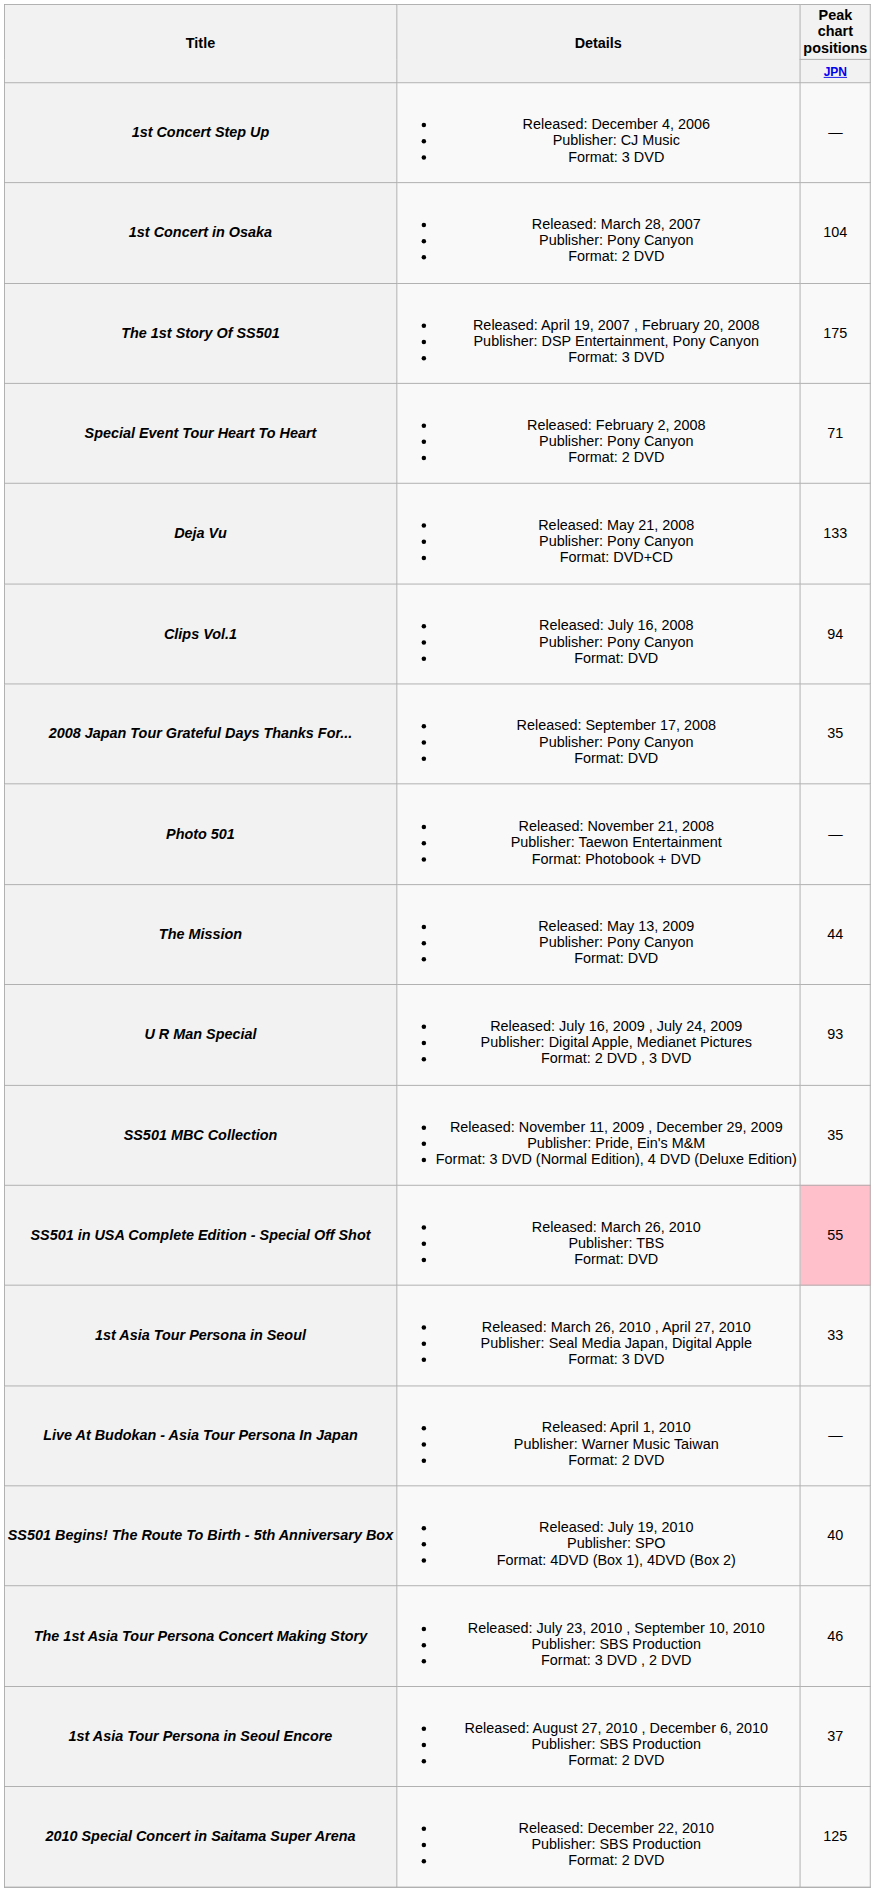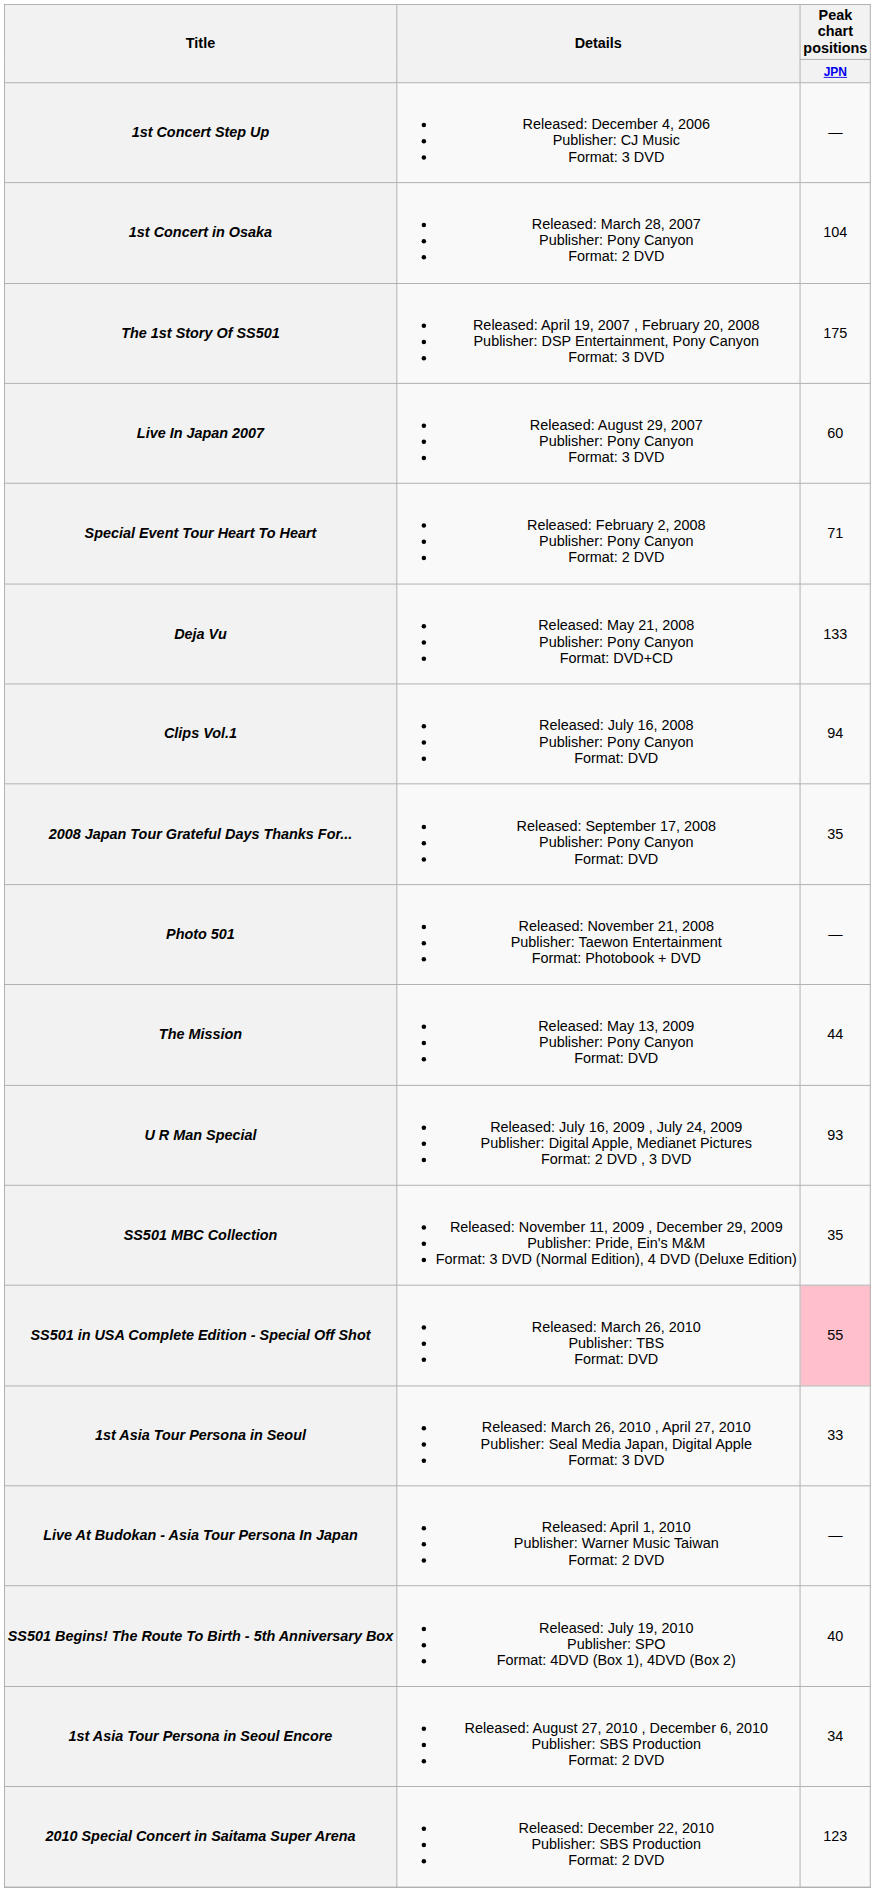 <table class="wikitable plainrowheaders" style="text-align:center;">
 <tr>
 <th scope="col" rowspan="2">Title</th>
 <th scope="col" rowspan="2">Details</th>
 <th colspan="1">Peak chart positions</th>
 </tr>
 <tr>
 <th style="width:3em;"><small><a href='#'>JPN</a></small><br></th>
 </tr>
 <tr>
 <th scope="row"><em>1st Concert Step Up</em></th>
 <td><br><ul><li>Released: December 4, 2006 </li><li>Publisher: CJ Music</li><li>Format: 3 DVD</li></ul></td>
 <td>—</td>
 </tr>
 <tr>
 <th scope="row"><em>1st Concert in Osaka</em></th>
 <td><br><ul><li>Released: March 28, 2007 </li><li>Publisher: Pony Canyon</li><li>Format: 2 DVD</li></ul></td>
 <td>104</td>
 </tr>
 <tr>
 <th scope="row"><em>The 1st Story Of SS501</em></th>
 <td><br><ul><li>Released: April 19, 2007 , February 20, 2008 </li><li>Publisher: DSP Entertainment, Pony Canyon</li><li>Format: 3 DVD</li></ul></td>
 <td>175</td>
+</tr>
+<tr>
+<th scope="row"><em>Live In Japan 2007</em></th>
+<td><br><ul><li>Released: August 29, 2007 </li><li>Publisher: Pony Canyon</li><li>Format: 3 DVD</li></ul></td>
+<td>60</td>
 </tr>
 <tr>
 <th scope="row"><em>Special Event Tour Heart To Heart</em></th>
 <td><br><ul><li>Released: February 2, 2008 </li><li>Publisher: Pony Canyon</li><li>Format: 2 DVD</li></ul></td>
 <td>71</td>
 </tr>
 <tr>
 <th scope="row"><em>Deja Vu</em></th>
 <td><br><ul><li>Released: May 21, 2008 </li><li>Publisher: Pony Canyon</li><li>Format: DVD+CD</li></ul></td>
 <td>133</td>
 </tr>
 <tr>
 <th scope="row"><em>Clips Vol.1</em></th>
 <td><br><ul><li>Released: July 16, 2008 </li><li>Publisher: Pony Canyon</li><li>Format: DVD</li></ul></td>
 <td>94</td>
 </tr>
 <tr>
 <th scope="row"><em>2008 Japan Tour Grateful Days Thanks For...</em></th>
 <td><br><ul><li>Released: September 17, 2008 </li><li>Publisher: Pony Canyon</li><li>Format: DVD</li></ul></td>
 <td>35</td>
 </tr>
 <tr>
 <th scope="row"><em>Photo 501</em></th>
 <td><br><ul><li>Released: November 21, 2008 </li><li>Publisher: Taewon Entertainment</li><li>Format: Photobook + DVD</li></ul></td>
 <td>—</td>
 </tr>
 <tr>
 <th scope="row"><em>The Mission</em></th>
 <td><br><ul><li>Released: May 13, 2009 </li><li>Publisher: Pony Canyon</li><li>Format: DVD</li></ul></td>
 <td>44</td>
 </tr>
 <tr>
 <th scope="row"><em>U R Man Special</em></th>
 <td><br><ul><li>Released: July 16, 2009 , July 24, 2009 </li><li>Publisher: Digital Apple, Medianet Pictures</li><li>Format: 2 DVD , 3 DVD </li></ul></td>
 <td>93</td>
 </tr>
 <tr>
 <th scope="row"><em>SS501 MBC Collection</em></th>
 <td><br><ul><li>Released:  November 11, 2009 , December 29, 2009 </li><li>Publisher: Pride, Ein's M&M</li><li>Format: 3 DVD (Normal Edition), 4 DVD (Deluxe Edition)</li></ul></td>
 <td>35</td>
 </tr>
 <tr>
 <th scope="row"><em>SS501 in USA Complete Edition - Special Off Shot</em></th>
 <td><br><ul><li>Released: March 26, 2010 </li><li>Publisher: TBS</li><li>Format: DVD</li></ul></td>
 <td style="background: pink;">55</td>
 </tr>
 <tr>
 <th scope="row"><em>1st Asia Tour Persona in Seoul</em></th>
 <td><br><ul><li>Released: March 26, 2010 , April 27, 2010 </li><li>Publisher: Seal Media Japan, Digital Apple</li><li>Format: 3 DVD</li></ul></td>
 <td>33</td>
 </tr>
 <tr>
 <th scope="row"><em>Live At Budokan - Asia Tour Persona In Japan</em></th>
 <td><br><ul><li>Released: April 1, 2010 </li><li>Publisher: Warner Music Taiwan</li><li>Format: 2 DVD</li></ul></td>
 <td>—</td>
 </tr>
 <tr>
 <th scope="row"><em>SS501 Begins! The Route To Birth - 5th Anniversary Box</em></th>
 <td><br><ul><li>Released: July 19, 2010 </li><li>Publisher: SPO</li><li>Format: 4DVD (Box 1), 4DVD (Box 2)</li></ul></td>
 <td>40</td>
 </tr>
 <tr>
-<th scope="row"><em>The 1st Asia Tour Persona Concert Making Story</em></th>
-<td><br><ul><li>Released: July 23, 2010 , September 10, 2010 </li><li>Publisher: SBS Production</li><li>Format: 3 DVD , 2 DVD </li></ul></td>
-<td>46</td>
-</tr>
-<tr>
 <th scope="row"><em>1st Asia Tour Persona in Seoul Encore</em></th>
 <td><br><ul><li>Released: August 27, 2010 , December 6, 2010 </li><li>Publisher: SBS Production</li><li>Format: 2 DVD</li></ul></td>
-<td>37</td>
+<td>34</td>
 </tr>
 <tr>
 <th scope="row"><em>2010 Special Concert in Saitama Super Arena</em></th>
 <td><br><ul><li>Released: December 22, 2010 </li><li>Publisher: SBS Production</li><li>Format: 2 DVD</li></ul></td>
-<td>125</td>
+<td>123</td>
 </tr>
 <tr>
 </tr>
 </table>
